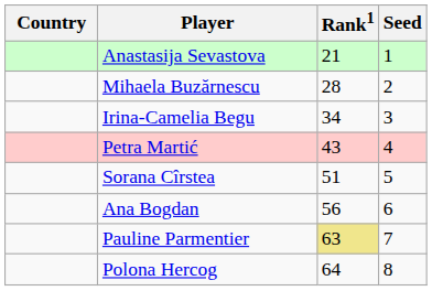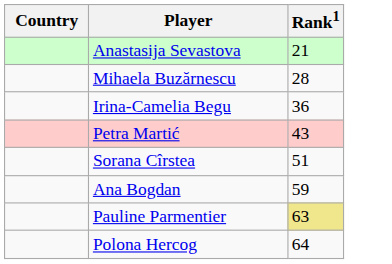 <table class="sortable wikitable">
 <tr>
 <th width="70">Country</th>
 <th width="175">Player</th>
 <th>Rank<sup>1</sup></th>
-<th>Seed</th>
 </tr>
 <tr style="background:#cfc;">
 <td></td>
 <td><a href='#'>Anastasija Sevastova</a></td>
 <td>21</td>
-<td>1</td>
 </tr>
 <tr>
 <td></td>
 <td><a href='#'>Mihaela Buzărnescu</a></td>
 <td>28</td>
-<td>2</td>
 </tr>
 <tr>
 <td></td>
 <td><a href='#'>Irina-Camelia Begu</a></td>
-<td>34</td>
-<td>3</td>
+<td>36</td>
 </tr>
 <tr style="background:#fcc;">
 <td></td>
 <td><a href='#'>Petra Martić</a></td>
 <td>43</td>
-<td>4</td>
 </tr>
 <tr>
 <td></td>
 <td><a href='#'>Sorana Cîrstea</a></td>
 <td>51</td>
-<td>5</td>
 </tr>
 <tr>
 <td></td>
 <td><a href='#'>Ana Bogdan</a></td>
-<td>56</td>
-<td>6</td>
+<td>59</td>
 </tr>
 <tr>
 <td></td>
 <td><a href='#'>Pauline Parmentier</a></td>
 <td style="background: khaki;">63</td>
-<td>7</td>
 </tr>
 <tr>
 <td></td>
 <td><a href='#'>Polona Hercog</a></td>
 <td>64</td>
-<td>8</td>
 </tr>
 </table>
